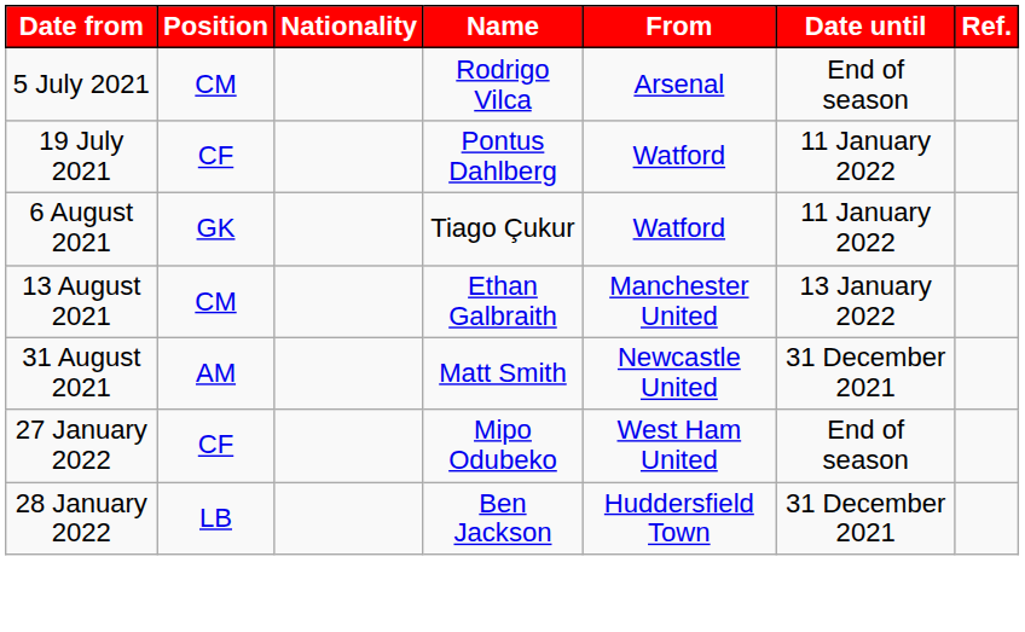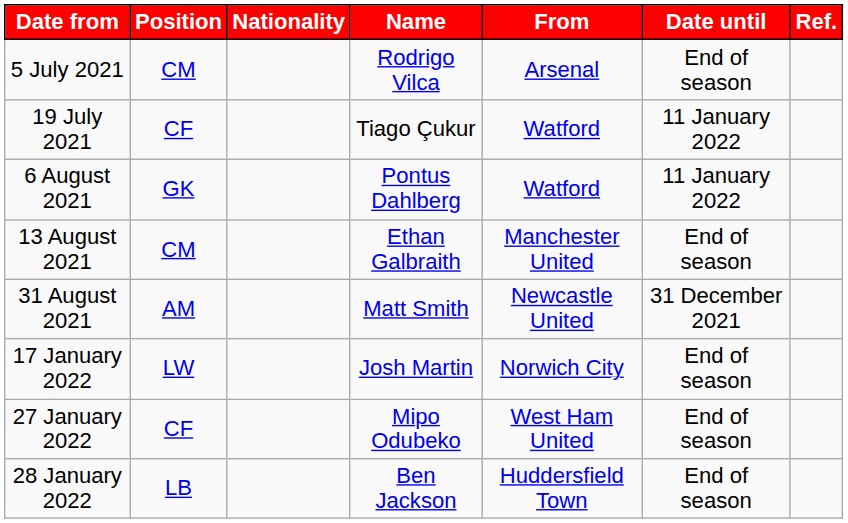 <table class="wikitable" style="text-align:center;">
 <tr>
 <th style="background:red;border:1px solid black;color:white;">Date from</th>
 <th style="background:red;border:1px solid black;color:white;">Position</th>
 <th style="background:red;border:1px solid black;color:white;">Nationality</th>
 <th style="background:red;border:1px solid black;color:white;">Name</th>
 <th style="background:red;border:1px solid black;color:white;">From</th>
 <th style="background:red;border:1px solid black;color:white;">Date until</th>
 <th style="background:red;border:1px solid black;color:white;">Ref.</th>
 </tr>
 <tr>
 <td>5 July 2021</td>
 <td><a href='#'>CM</a></td>
 <td></td>
 <td><a href='#'>Rodrigo Vilca</a></td>
 <td> <a href='#'>Arsenal</a></td>
 <td>End of season</td>
 <td></td>
 </tr>
 <tr>
 <td>19 July 2021</td>
 <td><a href='#'>CF</a></td>
 <td></td>
-<td><a href='#'>Pontus Dahlberg</a></td>
+<td>Tiago Çukur</td>
 <td> <a href='#'>Watford</a></td>
 <td>11 January 2022</td>
 <td></td>
 </tr>
 <tr>
 <td>6 August 2021</td>
 <td><a href='#'>GK</a></td>
 <td></td>
-<td>Tiago Çukur</td>
+<td><a href='#'>Pontus Dahlberg</a></td>
 <td> <a href='#'>Watford</a></td>
 <td>11 January 2022</td>
 <td></td>
 </tr>
 <tr>
 <td>13 August 2021</td>
 <td><a href='#'>CM</a></td>
 <td></td>
 <td><a href='#'>Ethan Galbraith</a></td>
 <td> <a href='#'>Manchester United</a></td>
-<td>13 January 2022</td>
+<td>End of season</td>
 <td></td>
 </tr>
 <tr>
 <td>31 August 2021</td>
 <td><a href='#'>AM</a></td>
 <td></td>
 <td><a href='#'>Matt Smith</a></td>
 <td> <a href='#'>Newcastle United</a></td>
 <td>31 December 2021</td>
+<td></td>
+</tr>
+<tr>
+<td>17 January 2022</td>
+<td><a href='#'>LW</a></td>
+<td></td>
+<td><a href='#'>Josh Martin</a></td>
+<td> <a href='#'>Norwich City</a></td>
+<td>End of season</td>
 <td></td>
 </tr>
 <tr>
 <td>27 January 2022</td>
 <td><a href='#'>CF</a></td>
 <td></td>
 <td><a href='#'>Mipo Odubeko</a></td>
 <td> <a href='#'>West Ham United</a></td>
 <td>End of season</td>
 <td></td>
 </tr>
 <tr>
 <td>28 January 2022</td>
 <td><a href='#'>LB</a></td>
 <td></td>
 <td><a href='#'>Ben Jackson</a></td>
 <td> <a href='#'>Huddersfield Town</a></td>
-<td>31 December 2021</td>
+<td>End of season</td>
 <td></td>
 </tr>
 </table>
